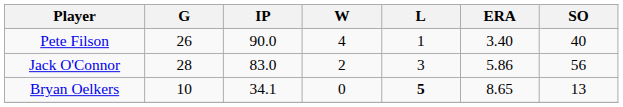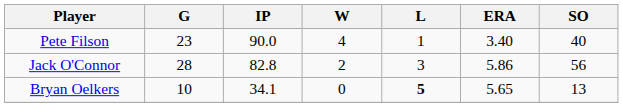 <table class="wikitable sortable">
 <tr>
 <th bgcolor="#DDDDFF" width="16%">Player</th>
 <th bgcolor="#DDDDFF" width="9%">G</th>
 <th bgcolor="#DDDDFF" width="9%">IP</th>
 <th bgcolor="#DDDDFF" width="9%">W</th>
 <th bgcolor="#DDDDFF" width="9%">L</th>
 <th bgcolor="#DDDDFF" width="9%">ERA</th>
 <th bgcolor="#DDDDFF" width="9%">SO</th>
 </tr>
 <tr align="center">
 <td><a href='#'>Pete Filson</a></td>
-<td>26</td>
+<td>23</td>
 <td>90.0</td>
 <td>4</td>
 <td>1</td>
 <td>3.40</td>
 <td>40</td>
 </tr>
 <tr align=center>
 <td><a href='#'>Jack O'Connor</a></td>
 <td>28</td>
-<td>83.0</td>
+<td>82.8</td>
 <td>2</td>
 <td>3</td>
 <td>5.86</td>
 <td>56</td>
 </tr>
 <tr align="center">
 <td><a href='#'>Bryan Oelkers</a></td>
 <td>10</td>
 <td>34.1</td>
 <td>0</td>
 <td><strong>5</strong></td>
-<td>8.65</td>
+<td>5.65</td>
 <td>13</td>
 </tr>
 <tr align="center">
 </tr>
 </table>
